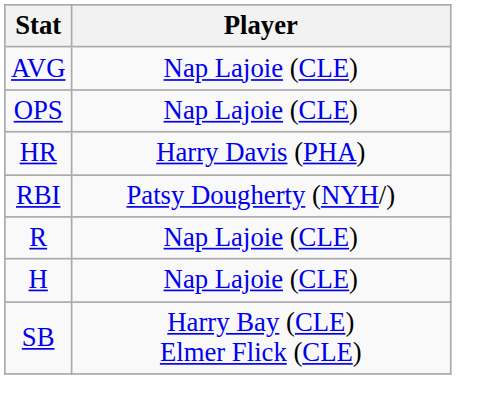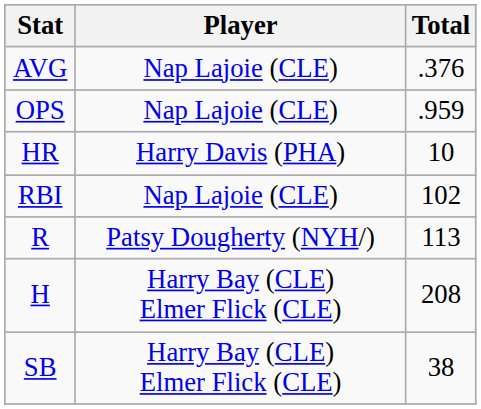 <table class="wikitable" style="text-align:center;">
 <tr>
 <th style="width:15%;">Stat</th>
 <th>Player</th>
+<th style="width:15%;">Total</th>
 </tr>
 <tr>
 <td><a href='#'>AVG</a></td>
 <td><a href='#'>Nap Lajoie</a> (<a href='#'>CLE</a>)</td>
+<td>.376</td>
 </tr>
 <tr>
 <td><a href='#'>OPS</a></td>
 <td><a href='#'>Nap Lajoie</a> (<a href='#'>CLE</a>)</td>
+<td>.959</td>
 </tr>
 <tr>
 <td><a href='#'>HR</a></td>
 <td><a href='#'>Harry Davis</a> (<a href='#'>PHA</a>)</td>
+<td>10</td>
 </tr>
 <tr>
 <td><a href='#'>RBI</a></td>
-<td><a href='#'>Patsy Dougherty</a> (<a href='#'>NYH</a>/)</td>
+<td><a href='#'>Nap Lajoie</a> (<a href='#'>CLE</a>)</td>
+<td>102</td>
 </tr>
 <tr>
 <td><a href='#'>R</a></td>
-<td><a href='#'>Nap Lajoie</a> (<a href='#'>CLE</a>)</td>
+<td><a href='#'>Patsy Dougherty</a> (<a href='#'>NYH</a>/)</td>
+<td>113</td>
 </tr>
 <tr>
 <td><a href='#'>H</a></td>
-<td><a href='#'>Nap Lajoie</a> (<a href='#'>CLE</a>)</td>
+<td><a href='#'>Harry Bay</a> (<a href='#'>CLE</a>)<br><a href='#'>Elmer Flick</a> (<a href='#'>CLE</a>)</td>
+<td>208</td>
 </tr>
 <tr>
 <td><a href='#'>SB</a></td>
 <td><a href='#'>Harry Bay</a> (<a href='#'>CLE</a>)<br><a href='#'>Elmer Flick</a> (<a href='#'>CLE</a>)</td>
+<td>38</td>
 </tr>
 </table>
